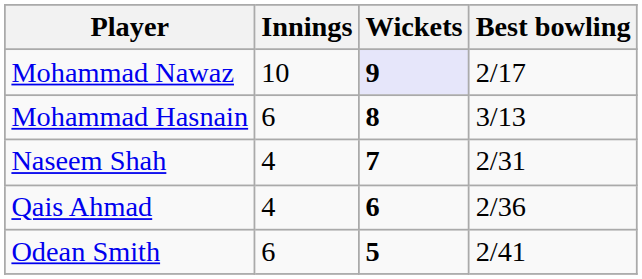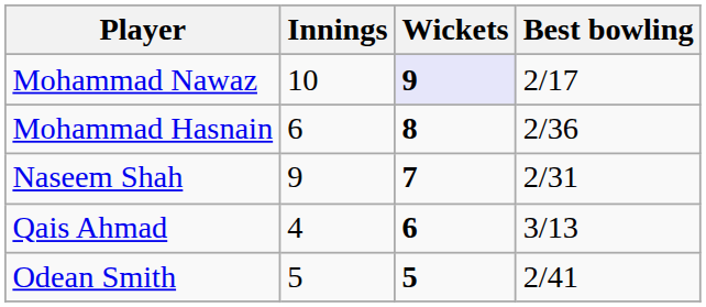 <table class="wikitable">
 <tr>
 <th>Player</th>
 <th>Innings</th>
 <th>Wickets</th>
 <th>Best bowling</th>
 </tr>
 <tr>
 <td><a href='#'>Mohammad Nawaz</a></td>
 <td>10</td>
 <td style="background: lavender;"><strong>9</strong></td>
 <td>2/17</td>
 </tr>
 <tr>
 <td><a href='#'>Mohammad Hasnain</a></td>
 <td>6</td>
 <td><strong>8</strong></td>
-<td>3/13</td>
+<td>2/36</td>
 </tr>
 <tr>
 <td><a href='#'>Naseem Shah</a></td>
-<td>4</td>
+<td>9</td>
 <td><strong>7</strong></td>
 <td>2/31</td>
 </tr>
 <tr>
 <td><a href='#'>Qais Ahmad</a></td>
 <td>4</td>
 <td><strong>6</strong></td>
-<td>2/36</td>
+<td>3/13</td>
 </tr>
 <tr>
 <td><a href='#'>Odean Smith</a></td>
-<td>6</td>
+<td>5</td>
 <td><strong>5</strong></td>
 <td>2/41</td>
 </tr>
 </table>
